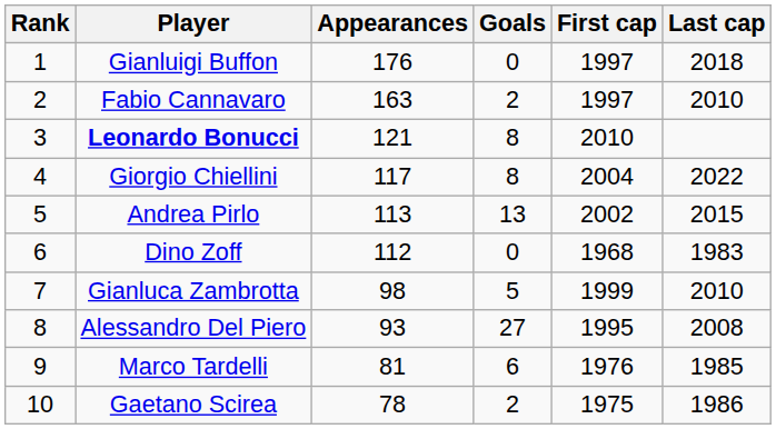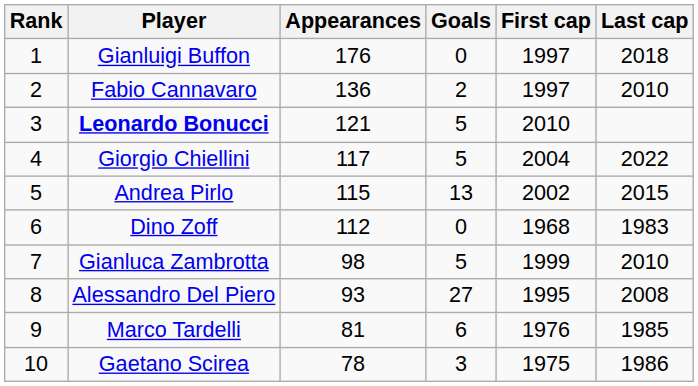 <table class="wikitable sortable" style="text-align:center">
 <tr>
 <th>Rank</th>
 <th>Player</th>
 <th>Appearances</th>
 <th>Goals</th>
 <th>First cap</th>
 <th>Last cap</th>
 </tr>
 <tr>
 <td>1</td>
 <td><a href='#'>Gianluigi Buffon</a></td>
 <td>176</td>
 <td>0</td>
 <td>1997</td>
 <td>2018</td>
 </tr>
 <tr>
 <td>2</td>
 <td><a href='#'>Fabio Cannavaro</a></td>
-<td>163</td>
+<td>136</td>
 <td>2</td>
 <td>1997</td>
 <td>2010</td>
 </tr>
 <tr>
 <td>3</td>
 <td><strong><a href='#'>Leonardo Bonucci</a></strong></td>
 <td>121</td>
-<td>8</td>
+<td>5</td>
 <td>2010</td>
 <td></td>
 </tr>
 <tr>
 <td>4</td>
 <td><a href='#'>Giorgio Chiellini</a></td>
 <td>117</td>
-<td>8</td>
+<td>5</td>
 <td>2004</td>
 <td>2022</td>
 </tr>
 <tr>
 <td>5</td>
 <td><a href='#'>Andrea Pirlo</a></td>
-<td>113</td>
+<td>115</td>
 <td>13</td>
 <td>2002</td>
 <td>2015</td>
 </tr>
 <tr>
 <td>6</td>
 <td><a href='#'>Dino Zoff</a></td>
 <td>112</td>
 <td>0</td>
 <td>1968</td>
 <td>1983</td>
 </tr>
 <tr>
 <td>7</td>
 <td><a href='#'>Gianluca Zambrotta</a></td>
 <td>98</td>
 <td>5</td>
 <td>1999</td>
 <td>2010</td>
 </tr>
 <tr>
 <td>8</td>
 <td><a href='#'>Alessandro Del Piero</a></td>
 <td>93</td>
 <td>27</td>
 <td>1995</td>
 <td>2008</td>
 </tr>
 <tr>
 <td>9</td>
 <td><a href='#'>Marco Tardelli</a></td>
 <td>81</td>
 <td>6</td>
 <td>1976</td>
 <td>1985</td>
 </tr>
 <tr>
 <td>10</td>
 <td><a href='#'>Gaetano Scirea</a></td>
 <td>78</td>
-<td>2</td>
+<td>3</td>
 <td>1975</td>
 <td>1986</td>
 </tr>
 </table>
